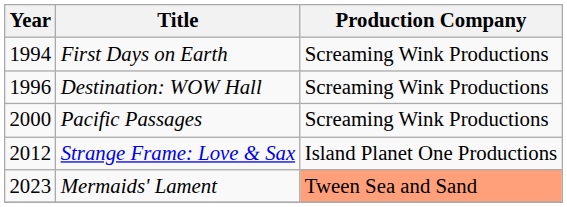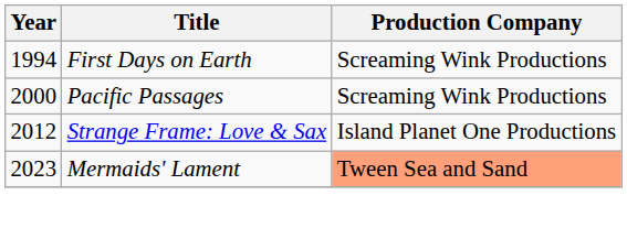 <table class="wikitable">
 <tr>
 <th>Year</th>
 <th>Title</th>
 <th>Production Company</th>
 </tr>
 <tr>
 <td>1994</td>
 <td><em>First Days on Earth</em></td>
-<td>Screaming Wink Productions</td>
-</tr>
-<tr>
-<td>1996</td>
-<td><em>Destination: WOW Hall</em></td>
 <td>Screaming Wink Productions</td>
 </tr>
 <tr>
 <td>2000</td>
 <td><em>Pacific Passages</em></td>
 <td>Screaming Wink Productions</td>
 </tr>
 <tr>
 <td>2012</td>
 <td><em><a href='#'>Strange Frame: Love & Sax</a></em></td>
 <td>Island Planet One Productions</td>
 </tr>
 <tr>
 <td>2023</td>
 <td><em>Mermaids' Lament</em></td>
 <td style="background: lightsalmon;">Tween Sea and Sand</td>
 </tr>
 <tr>
 </tr>
 </table>
